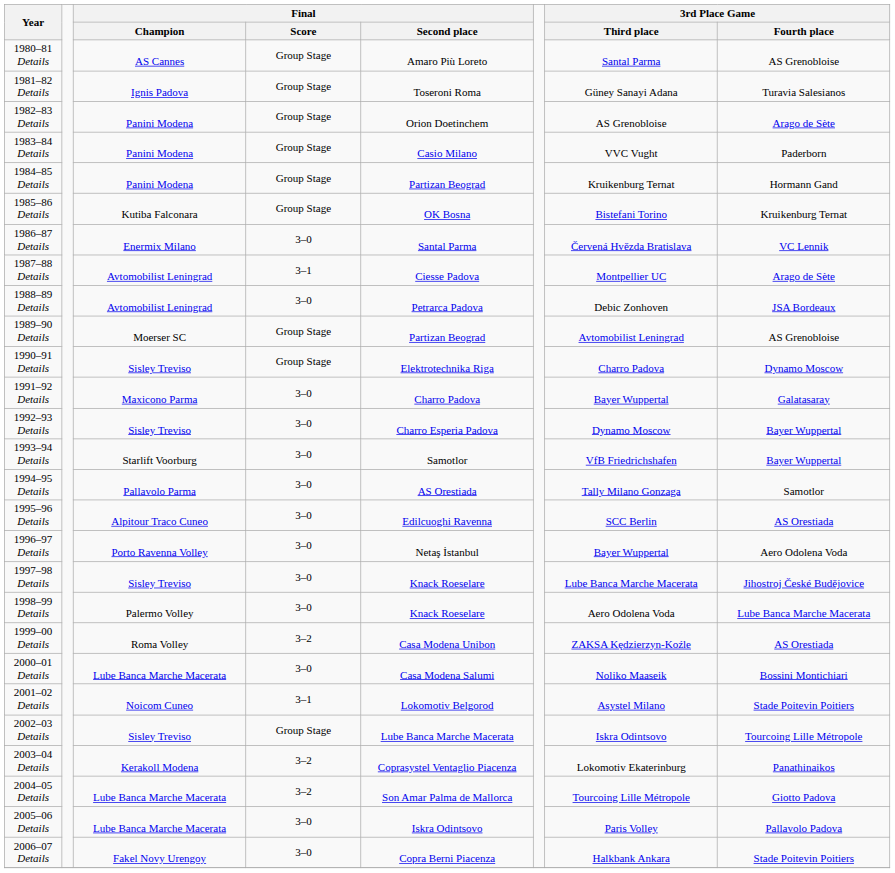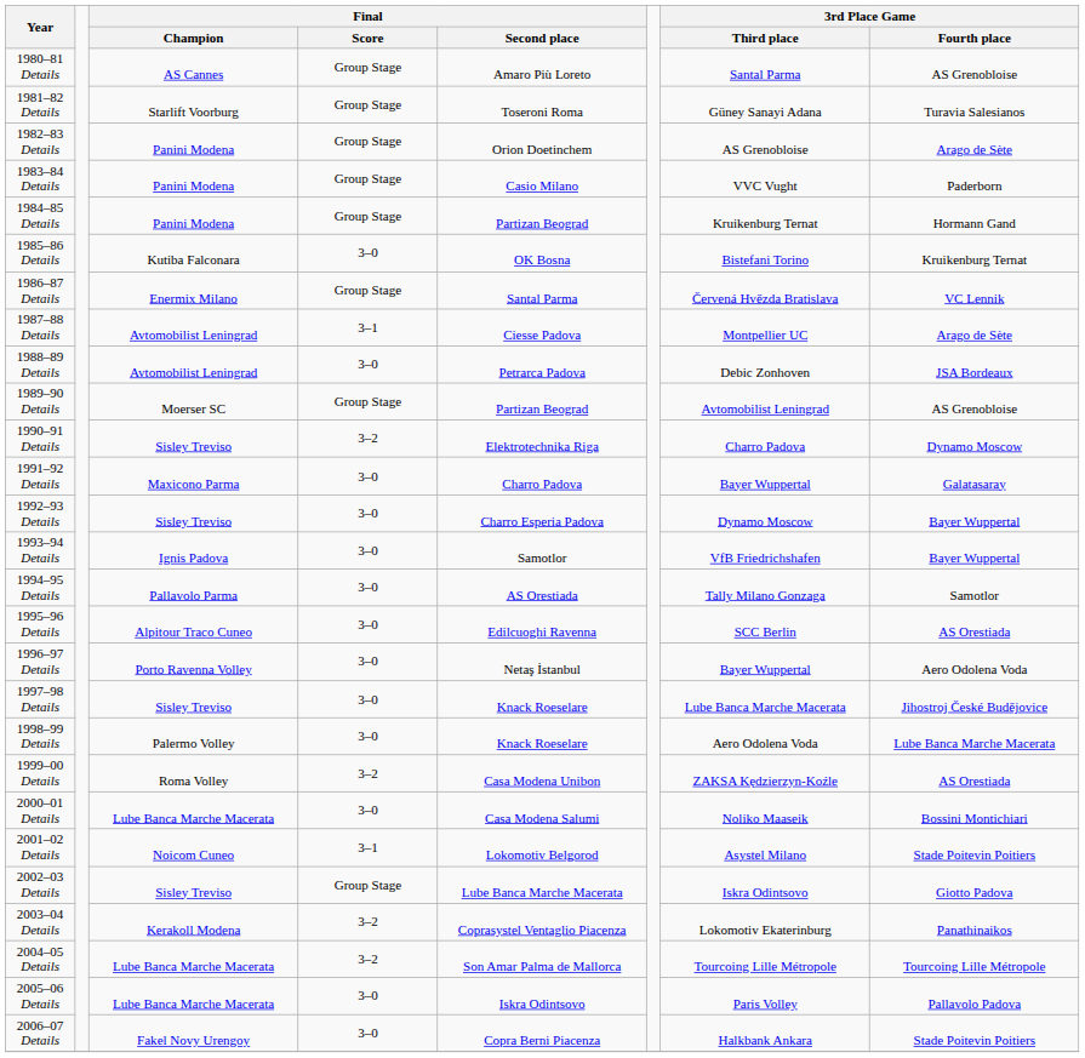 <table class="wikitable" style="font-size: 97%; text-align: center;">
 <tr>
 <th rowspan="2" style="width:5%;">Year</th>
 <td style="width:1%;" rowspan="29"></td>
 <th colspan=3>Final</th>
 <td style="width:1%;" rowspan="29"></td>
 <th colspan=2>3rd Place Game</th>
 </tr>
 <tr>
 <th width=15%>Champion</th>
 <th width=10%>Score</th>
 <th width=15%>Second place</th>
 <th width=15%>Third place</th>
 <th width=15%>Fourth place</th>
 </tr>
 <tr>
 <td>1980–81<br><em>Details</em></td>
 <td><br> <a href='#'>AS Cannes</a></td>
 <td>Group Stage</td>
 <td><br> Amaro Più Loreto</td>
 <td><br> <a href='#'>Santal Parma</a></td>
 <td><br> AS Grenobloise</td>
 </tr>
 <tr>
 <td>1981–82<br><em>Details</em></td>
-<td><br> <a href='#'>Ignis Padova</a></td>
+<td><br> Starlift Voorburg</td>
 <td>Group Stage</td>
 <td><br> Toseroni Roma</td>
 <td><br> Güney Sanayi Adana</td>
 <td><br> Turavia Salesianos</td>
 </tr>
 <tr>
 <td>1982–83<br><em>Details</em></td>
 <td><br> <a href='#'>Panini Modena</a></td>
 <td>Group Stage</td>
 <td><br> Orion Doetinchem</td>
 <td><br> AS Grenobloise</td>
 <td><br> <a href='#'>Arago de Sète</a></td>
 </tr>
 <tr>
 <td>1983–84<br><em>Details</em></td>
 <td><br> <a href='#'>Panini Modena</a></td>
 <td>Group Stage</td>
 <td><br> <a href='#'>Casio Milano</a></td>
 <td><br> VVC Vught</td>
 <td><br> Paderborn</td>
 </tr>
 <tr>
 <td>1984–85<br><em>Details</em></td>
 <td><br> <a href='#'>Panini Modena</a></td>
 <td>Group Stage</td>
 <td><br> <a href='#'>Partizan Beograd</a></td>
 <td><br> Kruikenburg Ternat</td>
 <td><br> Hormann Gand</td>
 </tr>
 <tr>
 <td>1985–86<br><em>Details</em></td>
 <td><br> Kutiba Falconara</td>
-<td>Group Stage</td>
+<td>3–0</td>
 <td><br> <a href='#'>OK Bosna</a></td>
 <td><br> <a href='#'>Bistefani Torino</a></td>
 <td><br> Kruikenburg Ternat</td>
 </tr>
 <tr>
 <td>1986–87<br><em>Details</em></td>
 <td><br> <a href='#'>Enermix Milano</a></td>
-<td>3–0</td>
+<td>Group Stage</td>
 <td><br> <a href='#'>Santal Parma</a></td>
 <td><br> <a href='#'>Červená Hvězda Bratislava</a></td>
 <td><br> <a href='#'>VC Lennik</a></td>
 </tr>
 <tr>
 <td>1987–88<br><em>Details</em></td>
 <td><br> <a href='#'>Avtomobilist Leningrad</a></td>
 <td>3–1</td>
 <td><br> <a href='#'>Ciesse Padova</a></td>
 <td><br> <a href='#'>Montpellier UC</a></td>
 <td><br> <a href='#'>Arago de Sète</a></td>
 </tr>
 <tr>
 <td>1988–89<br><em>Details</em></td>
 <td><br> <a href='#'>Avtomobilist Leningrad</a></td>
 <td>3–0</td>
 <td><br> <a href='#'>Petrarca Padova</a></td>
 <td><br> Debic Zonhoven</td>
 <td><br> <a href='#'>JSA Bordeaux</a></td>
 </tr>
 <tr>
 <td>1989–90<br><em>Details</em></td>
 <td><br> Moerser SC</td>
 <td>Group Stage</td>
 <td><br> <a href='#'>Partizan Beograd</a></td>
 <td><br> <a href='#'>Avtomobilist Leningrad</a></td>
 <td><br> AS Grenobloise</td>
 </tr>
 <tr>
 <td>1990–91<br><em>Details</em></td>
 <td><br> <a href='#'>Sisley Treviso</a></td>
-<td>Group Stage</td>
+<td>3–2</td>
 <td><br> <a href='#'>Elektrotechnika Riga</a></td>
 <td><br> <a href='#'>Charro Padova</a></td>
 <td><br> <a href='#'>Dynamo Moscow</a></td>
 </tr>
 <tr>
 <td>1991–92<br><em>Details</em></td>
 <td><br> <a href='#'>Maxicono Parma</a></td>
 <td>3–0</td>
 <td><br> <a href='#'>Charro Padova</a></td>
 <td><br> <a href='#'>Bayer Wuppertal</a></td>
 <td><br> <a href='#'>Galatasaray</a></td>
 </tr>
 <tr>
 <td>1992–93<br><em>Details</em></td>
 <td><br> <a href='#'>Sisley Treviso</a></td>
 <td>3–0</td>
 <td><br> <a href='#'>Charro Esperia Padova</a></td>
 <td><br> <a href='#'>Dynamo Moscow</a></td>
 <td><br> <a href='#'>Bayer Wuppertal</a></td>
 </tr>
 <tr>
 <td>1993–94<br><em>Details</em></td>
-<td><br> Starlift Voorburg</td>
+<td><br> <a href='#'>Ignis Padova</a></td>
 <td>3–0</td>
 <td><br> Samotlor</td>
 <td><br> <a href='#'>VfB Friedrichshafen</a></td>
 <td><br> <a href='#'>Bayer Wuppertal</a></td>
 </tr>
 <tr>
 <td>1994–95<br><em>Details</em></td>
 <td><br> <a href='#'>Pallavolo Parma</a></td>
 <td>3–0</td>
 <td><br> <a href='#'>AS Orestiada</a></td>
 <td><br> <a href='#'>Tally Milano Gonzaga</a></td>
 <td><br> Samotlor</td>
 </tr>
 <tr>
 <td>1995–96<br><em>Details</em></td>
 <td><br> <a href='#'>Alpitour Traco Cuneo</a></td>
 <td>3–0</td>
 <td><br> <a href='#'>Edilcuoghi Ravenna</a></td>
 <td><br> <a href='#'>SCC Berlin</a></td>
 <td><br> <a href='#'>AS Orestiada</a></td>
 </tr>
 <tr>
 <td>1996–97<br><em>Details</em></td>
 <td><br> <a href='#'>Porto Ravenna Volley</a></td>
 <td>3–0</td>
 <td><br> Netaş İstanbul</td>
 <td><br> <a href='#'>Bayer Wuppertal</a></td>
 <td><br> Aero Odolena Voda</td>
 </tr>
 <tr>
 <td>1997–98<br><em>Details</em></td>
 <td><br> <a href='#'>Sisley Treviso</a></td>
 <td>3–0</td>
 <td><br> <a href='#'>Knack Roeselare</a></td>
 <td><br> <a href='#'>Lube Banca Marche Macerata</a></td>
 <td><br> <a href='#'>Jihostroj České Budějovice</a></td>
 </tr>
 <tr>
 <td>1998–99<br><em>Details</em></td>
 <td><br> Palermo Volley</td>
 <td>3–0</td>
 <td><br> <a href='#'>Knack Roeselare</a></td>
 <td><br> Aero Odolena Voda</td>
 <td><br> <a href='#'>Lube Banca Marche Macerata</a></td>
 </tr>
 <tr>
 <td>1999–00<br><em>Details</em></td>
 <td><br> Roma Volley</td>
 <td>3–2</td>
 <td><br> <a href='#'>Casa Modena Unibon</a></td>
 <td><br> <a href='#'>ZAKSA Kędzierzyn-Koźle</a></td>
 <td><br> <a href='#'>AS Orestiada</a></td>
 </tr>
 <tr>
 <td>2000–01<br><em>Details</em></td>
 <td><br> <a href='#'>Lube Banca Marche Macerata</a></td>
 <td>3–0</td>
 <td><br> <a href='#'>Casa Modena Salumi</a></td>
 <td><br> <a href='#'>Noliko Maaseik</a></td>
 <td><br> <a href='#'>Bossini Montichiari</a></td>
 </tr>
 <tr>
 <td>2001–02<br><em>Details</em></td>
 <td><br> <a href='#'>Noicom Cuneo</a></td>
 <td>3–1</td>
 <td><br> <a href='#'>Lokomotiv Belgorod</a></td>
 <td><br> <a href='#'>Asystel Milano</a></td>
 <td><br> <a href='#'>Stade Poitevin Poitiers</a></td>
 </tr>
 <tr>
 <td>2002–03<br><em>Details</em></td>
 <td><br> <a href='#'>Sisley Treviso</a></td>
 <td>Group Stage</td>
 <td><br> <a href='#'>Lube Banca Marche Macerata</a></td>
 <td><br> <a href='#'>Iskra Odintsovo</a></td>
-<td><br> <a href='#'>Tourcoing Lille Métropole</a></td>
+<td><br> <a href='#'>Giotto Padova</a></td>
 </tr>
 <tr>
 <td>2003–04<br><em>Details</em></td>
 <td><br> <a href='#'>Kerakoll Modena</a></td>
 <td>3–2</td>
 <td><br> <a href='#'>Coprasystel Ventaglio Piacenza</a></td>
 <td><br> Lokomotiv Ekaterinburg</td>
 <td> <br> <a href='#'>Panathinaikos</a></td>
 </tr>
 <tr>
 <td>2004–05<br><em>Details</em></td>
 <td><br> <a href='#'>Lube Banca Marche Macerata</a></td>
 <td>3–2</td>
 <td><br> <a href='#'>Son Amar Palma de Mallorca</a></td>
 <td><br> <a href='#'>Tourcoing Lille Métropole</a></td>
-<td><br> <a href='#'>Giotto Padova</a></td>
+<td><br> <a href='#'>Tourcoing Lille Métropole</a></td>
 </tr>
 <tr>
 <td>2005–06<br><em>Details</em></td>
 <td><br> <a href='#'>Lube Banca Marche Macerata</a></td>
 <td>3–0</td>
 <td><br> <a href='#'>Iskra Odintsovo</a></td>
 <td><br> <a href='#'>Paris Volley</a></td>
 <td><br> <a href='#'>Pallavolo Padova</a></td>
 </tr>
 <tr>
 <td>2006–07<br><em>Details</em></td>
 <td><br> <a href='#'>Fakel Novy Urengoy</a></td>
 <td>3–0</td>
 <td><br> <a href='#'>Copra Berni Piacenza</a></td>
 <td><br> <a href='#'>Halkbank Ankara</a></td>
 <td><br> <a href='#'>Stade Poitevin Poitiers</a></td>
 </tr>
 <tr>
 </tr>
 </table>
